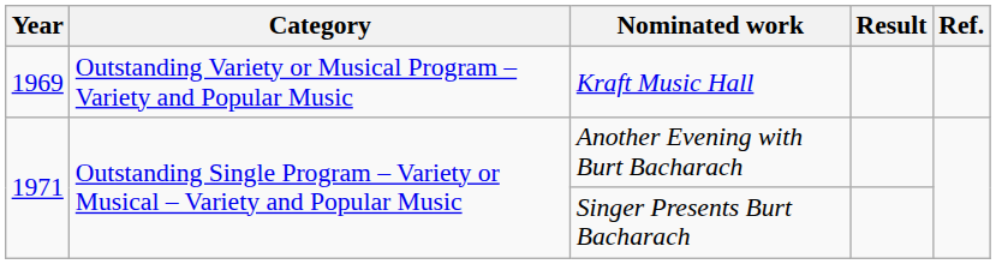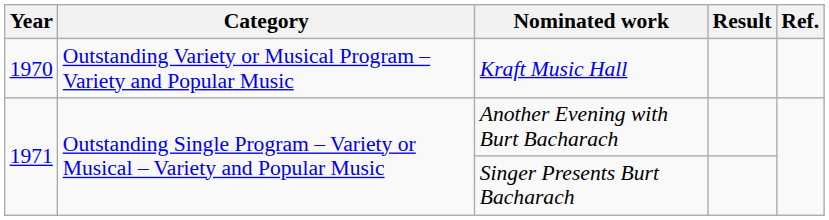 <table class="wikitable">
 <tr>
 <th>Year</th>
 <th>Category</th>
 <th>Nominated work</th>
 <th>Result</th>
 <th>Ref.</th>
 </tr>
 <tr>
-<td><a href='#'>1969</a></td>
+<td><a href='#'>1970</a></td>
 <td><a href='#'>Outstanding Variety or Musical Program – Variety and Popular Music</a></td>
 <td><em><a href='#'>Kraft Music Hall</a></em> </td>
 <td></td>
 <td align="center"></td>
 </tr>
 <tr>
 <td rowspan="2"><a href='#'>1971</a></td>
 <td rowspan="2"><a href='#'>Outstanding Single Program – Variety or Musical – Variety and Popular Music</a></td>
 <td><em>Another Evening with Burt Bacharach</em></td>
 <td></td>
 <td align="center" rowspan="2"></td>
 </tr>
 <tr>
 <td><em>Singer Presents Burt Bacharach</em></td>
 <td></td>
 </tr>
 </table>
